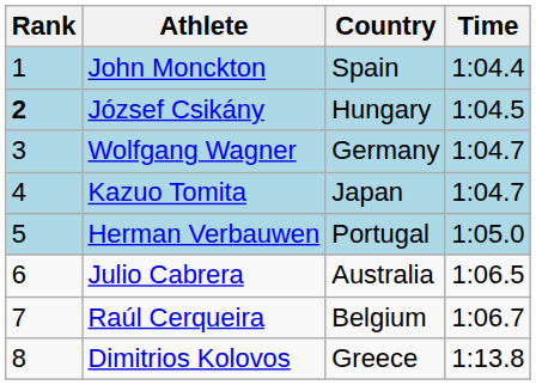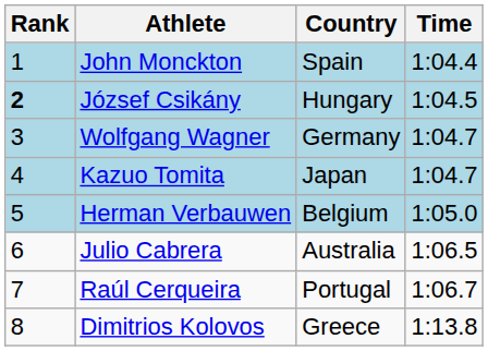 <table class="wikitable">
 <tr>
 <th>Rank</th>
 <th>Athlete</th>
 <th>Country</th>
 <th>Time</th>
 </tr>
 <tr bgcolor=lightblue>
 <td>1</td>
 <td><a href='#'>John Monckton</a></td>
 <td>Spain</td>
 <td>1:04.4</td>
 </tr>
 <tr bgcolor=lightblue>
 <td><strong>2</strong></td>
 <td><a href='#'>József Csikány</a></td>
 <td>Hungary</td>
 <td>1:04.5</td>
 </tr>
 <tr bgcolor=lightblue>
 <td>3</td>
 <td><a href='#'>Wolfgang Wagner</a></td>
 <td>Germany</td>
 <td>1:04.7</td>
 </tr>
 <tr bgcolor=lightblue>
 <td>4</td>
 <td><a href='#'>Kazuo Tomita</a></td>
 <td>Japan</td>
 <td>1:04.7</td>
 </tr>
 <tr bgcolor=lightblue>
 <td>5</td>
 <td><a href='#'>Herman Verbauwen</a></td>
-<td>Portugal</td>
+<td>Belgium</td>
 <td>1:05.0</td>
 </tr>
 <tr>
 <td>6</td>
 <td><a href='#'>Julio Cabrera</a></td>
 <td>Australia</td>
 <td>1:06.5</td>
 </tr>
 <tr>
 <td>7</td>
 <td><a href='#'>Raúl Cerqueira</a></td>
-<td>Belgium</td>
+<td>Portugal</td>
 <td>1:06.7</td>
 </tr>
 <tr>
 <td>8</td>
 <td><a href='#'>Dimitrios Kolovos</a></td>
 <td>Greece</td>
 <td>1:13.8</td>
 </tr>
 </table>
